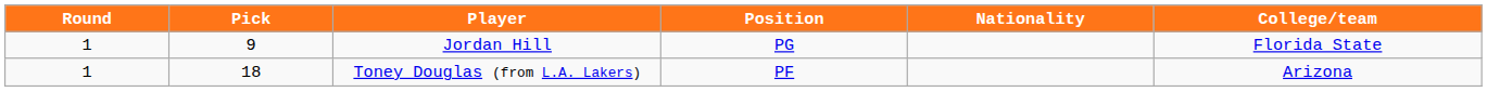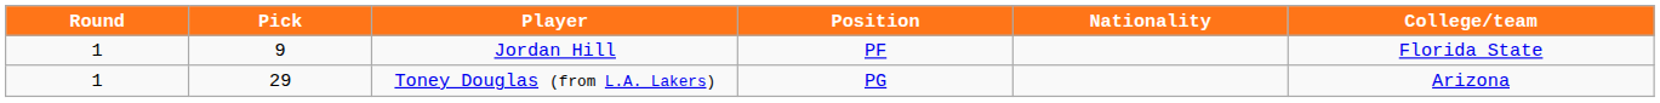 <table class="wikitable sortable sortable">
 <tr>
 <th style="background:#FF7518; color:white" width="10%">Round</th>
 <th style="background:#FF7518; color:white" width="10%">Pick</th>
 <th style="background:#FF7518; color:white" width="20%">Player</th>
 <th style="background:#FF7518; color:white" width="15%">Position</th>
 <th style="background:#FF7518; color:white" width="15%">Nationality</th>
 <th style="background:#FF7518; color:white" width="20%">College/team</th>
 </tr>
 <tr style="text-align: center">
 <td>1</td>
 <td>9</td>
 <td><a href='#'>Jordan Hill</a></td>
-<td><a href='#'>PG</a></td>
+<td><a href='#'>PF</a></td>
 <td></td>
 <td><a href='#'>Florida State</a></td>
 </tr>
 <tr style="text-align: center">
 <td>1</td>
-<td>18</td>
+<td>29</td>
 <td><a href='#'>Toney Douglas</a> <small>(from <a href='#'>L.A. Lakers</a>)</small></td>
-<td><a href='#'>PF</a></td>
+<td><a href='#'>PG</a></td>
 <td></td>
 <td><a href='#'>Arizona</a></td>
 </tr>
 </table>
